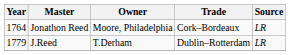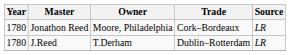 <table class=" wikitable">
 <tr>
 <th>Year</th>
 <th>Master</th>
 <th>Owner</th>
 <th>Trade</th>
 <th>Source</th>
 </tr>
 <tr>
-<td>1764</td>
+<td>1780</td>
 <td>Jonathon Reed</td>
 <td>Moore, Philadelphia</td>
 <td>Cork–Bordeaux</td>
 <td><em>LR</em></td>
 </tr>
 <tr>
-<td>1779</td>
+<td>1780</td>
 <td>J.Reed</td>
 <td>T.Derham</td>
 <td>Dublin–Rotterdam</td>
 <td><em>LR</em></td>
 </tr>
 <tr>
 </tr>
 </table>
